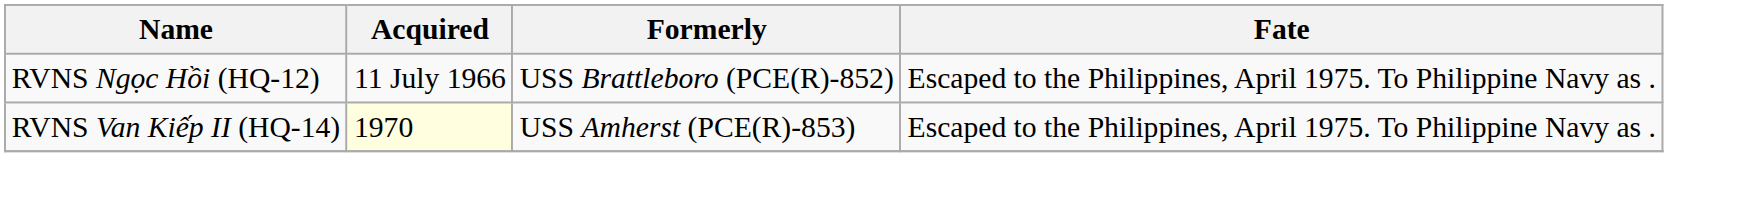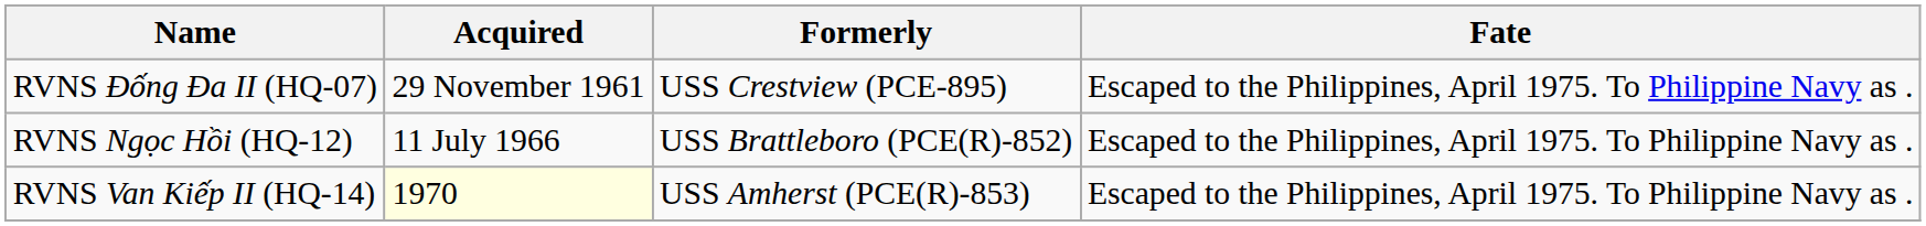 <table class="wikitable" style="font-size:95%;">
 <tr>
 <th>Name</th>
 <th>Acquired</th>
 <th>Formerly</th>
 <th>Fate</th>
+</tr>
+<tr>
+<td>RVNS <em>Đống Đa II</em> (HQ-07)</td>
+<td>29 November 1961</td>
+<td>USS <em>Crestview</em> (PCE-895)</td>
+<td>Escaped to the Philippines, April 1975. To <a href='#'>Philippine Navy</a> as .</td>
 </tr>
 <tr>
 <td>RVNS <em>Ngọc Hồi</em> (HQ-12)</td>
 <td>11 July 1966</td>
 <td>USS <em>Brattleboro</em> (PCE(R)-852)</td>
 <td>Escaped to the Philippines, April 1975. To Philippine Navy as .</td>
 </tr>
 <tr>
 <td>RVNS <em>Van Kiếp II</em> (HQ-14)</td>
 <td style="background: lightyellow;">1970</td>
 <td>USS <em>Amherst</em> (PCE(R)-853)</td>
 <td>Escaped to the Philippines, April 1975. To Philippine Navy as .</td>
 </tr>
 <tr>
 </tr>
 </table>
